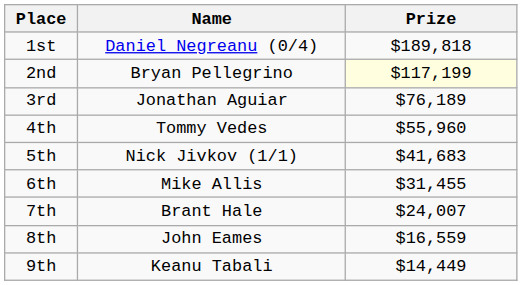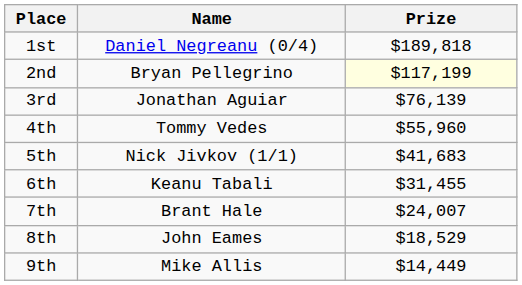 <table class="wikitable">
 <tr>
 <th width="50">Place</th>
 <th width="200">Name</th>
 <th width="125">Prize</th>
 </tr>
 <tr>
 <td align = "center">1st</td>
 <td align = "center"><a href='#'>Daniel Negreanu</a> (0/4)</td>
 <td align = "center">$189,818</td>
 </tr>
 <tr>
 <td align = "center">2nd</td>
 <td align = "center">Bryan Pellegrino</td>
 <td align = "center" style="background: lightyellow;">$117,199</td>
 </tr>
 <tr>
 <td align = "center">3rd</td>
 <td align = "center">Jonathan Aguiar</td>
-<td align = "center">$76,189</td>
+<td align = "center">$76,139</td>
 </tr>
 <tr>
 <td align = "center">4th</td>
 <td align = "center">Tommy Vedes</td>
 <td align = "center">$55,960</td>
 </tr>
 <tr>
 <td align = "center">5th</td>
 <td align = "center">Nick Jivkov (1/1)</td>
 <td align = "center">$41,683</td>
 </tr>
 <tr>
 <td align = "center">6th</td>
-<td align = "center">Mike Allis</td>
+<td align = "center">Keanu Tabali</td>
 <td align = "center">$31,455</td>
 </tr>
 <tr>
 <td align = "center">7th</td>
 <td align = "center">Brant Hale</td>
 <td align = "center">$24,007</td>
 </tr>
 <tr>
 <td align = "center">8th</td>
 <td align = "center">John Eames</td>
-<td align = "center">$16,559</td>
+<td align = "center">$18,529</td>
 </tr>
 <tr>
 <td align = "center">9th</td>
-<td align = "center">Keanu Tabali</td>
+<td align = "center">Mike Allis</td>
 <td align = "center">$14,449</td>
 </tr>
 </table>
